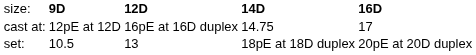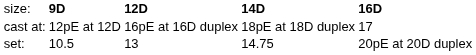 <table style="margin-left:40px;">
 <tr>
 <td>size:</td>
 <td><strong>9D</strong></td>
 <td><strong>12D</strong></td>
 <td><strong>14D</strong></td>
 <td><strong>16D</strong></td>
 </tr>
 <tr>
 <td>cast at:</td>
 <td>12pE at 12D</td>
 <td>16pE at 16D duplex</td>
-<td>14.75</td>
+<td>18pE at 18D duplex</td>
 <td>17</td>
 </tr>
 <tr>
 <td>set:</td>
 <td>10.5</td>
 <td>13</td>
-<td>18pE at 18D duplex</td>
+<td>14.75</td>
 <td>20pE at 20D duplex</td>
 </tr>
 </table>
